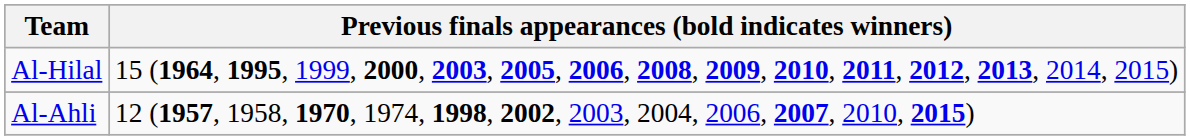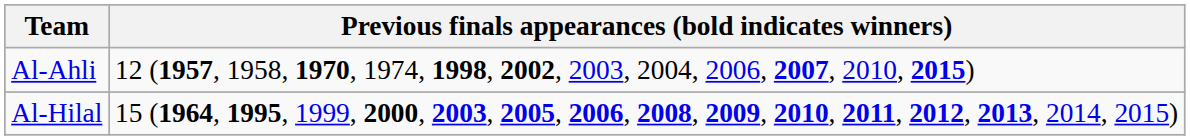 <table class="wikitable">
 <tr>
 <th>Team</th>
 <th>Previous finals appearances (bold indicates winners)</th>
 </tr>
 <tr>
+<td><a href='#'>Al-Ahli</a></td>
+<td>12 (<strong>1957</strong>, 1958, <strong>1970</strong>, 1974, <strong>1998</strong>, <strong>2002</strong>, <a href='#'>2003</a>, 2004, <a href='#'>2006</a>, <strong><a href='#'>2007</a></strong>, <a href='#'>2010</a>, <strong><a href='#'>2015</a></strong>)</td>
+</tr>
+<tr>
 <td><a href='#'>Al-Hilal</a></td>
 <td>15 (<strong>1964</strong>, <strong>1995</strong>, <a href='#'>1999</a>, <strong>2000</strong>, <strong><a href='#'>2003</a></strong>, <strong><a href='#'>2005</a></strong>, <strong><a href='#'>2006</a></strong>, <strong><a href='#'>2008</a></strong>, <strong><a href='#'>2009</a></strong>, <strong><a href='#'>2010</a></strong>, <strong><a href='#'>2011</a></strong>, <strong><a href='#'>2012</a></strong>, <strong><a href='#'>2013</a></strong>, <a href='#'>2014</a>, <a href='#'>2015</a>)</td>
 </tr>
-<tr>
-<td><a href='#'>Al-Ahli</a></td>
-<td>12 (<strong>1957</strong>, 1958, <strong>1970</strong>, 1974, <strong>1998</strong>, <strong>2002</strong>, <a href='#'>2003</a>, 2004, <a href='#'>2006</a>, <strong><a href='#'>2007</a></strong>, <a href='#'>2010</a>, <strong><a href='#'>2015</a></strong>)</td>
-</tr>
 </table>
